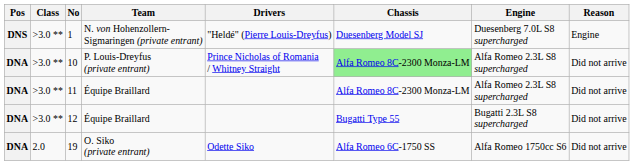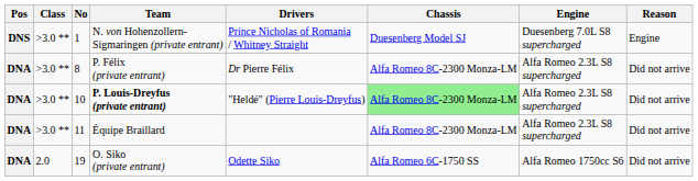 <table class="wikitable" style="font-size: 95%;">
 <tr>
 <th>Pos</th>
 <th>Class</th>
 <th>No</th>
 <th>Team</th>
 <th>Drivers</th>
 <th>Chassis</th>
 <th>Engine</th>
 <th>Reason</th>
 </tr>
 <tr>
 <th>DNS</th>
 <td>>3.0 **</td>
 <td>1</td>
 <td> N. <em>von</em> Hohenzollern-<br>Sigmaringen <em>(private entrant)</em></td>
-<td> "Heldé" (<a href='#'>Pierre Louis-Dreyfus</a>)</td>
+<td> <a href='#'>Prince Nicholas of Romania</a><br>/ <a href='#'>Whitney Straight</a></td>
 <td><a href='#'>Duesenberg Model SJ</a></td>
 <td>Duesenberg 7.0L S8<br><em>supercharged</em></td>
 <td>Engine</td>
 </tr>
 <tr>
 <th>DNA</th>
 <td>>3.0 **</td>
+<td>8</td>
+<td> P. Félix<br><em>(private entrant)</em></td>
+<td> <em>Dr</em> Pierre Félix</td>
+<td><a href='#'>Alfa Romeo 8C</a>-2300 Monza-LM</td>
+<td>Alfa Romeo 2.3L S8<br><em>supercharged</em></td>
+<td>Did not arrive</td>
+</tr>
+<tr>
+<th>DNA</th>
+<td>>3.0 **</td>
 <td>10</td>
-<td> P. Louis-Dreyfus<br><em>(private entrant)</em></td>
-<td> <a href='#'>Prince Nicholas of Romania</a><br>/ <a href='#'>Whitney Straight</a></td>
+<td><strong> P. Louis-Dreyfus<br><em>(private entrant)</em></strong></td>
+<td> "Heldé" (<a href='#'>Pierre Louis-Dreyfus</a>)</td>
 <td style="background: lightgreen;"><a href='#'>Alfa Romeo 8C</a>-2300 Monza-LM</td>
 <td>Alfa Romeo 2.3L S8<br><em>supercharged</em></td>
 <td>Did not arrive</td>
 </tr>
 <tr>
 <th>DNA</th>
 <td>>3.0 **</td>
 <td>11</td>
 <td> Équipe Braillard</td>
 <td></td>
 <td><a href='#'>Alfa Romeo 8C</a>-2300 Monza-LM</td>
 <td>Alfa Romeo 2.3L S8<br><em>supercharged</em></td>
 <td>Did not arrive</td>
 </tr>
 <tr>
 <th>DNA</th>
-<td>>3.0 **</td>
-<td>12</td>
-<td> Équipe Braillard</td>
-<td></td>
-<td><a href='#'>Bugatti Type 55</a></td>
-<td>Bugatti 2.3L S8<br><em>supercharged</em></td>
-<td>Did not arrive</td>
-</tr>
-<tr>
-<th>DNA</th>
 <td>2.0</td>
 <td>19</td>
 <td> O. Siko<br><em>(private entrant)</em></td>
 <td> <a href='#'>Odette Siko</a></td>
 <td><a href='#'>Alfa Romeo 6C</a>-1750 SS</td>
 <td>Alfa Romeo 1750cc S6</td>
 <td>Did not arrive</td>
 </tr>
 </table>
